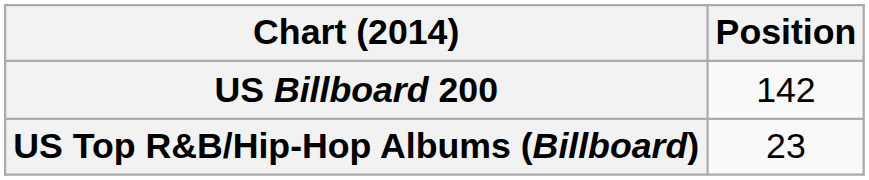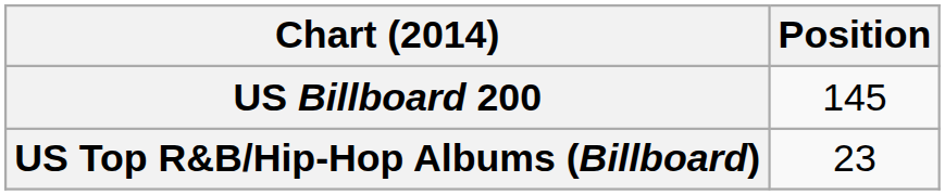 <table class="wikitable sortable plainrowheaders" style="text-align:center">
 <tr>
 <th scope="col">Chart (2014)</th>
 <th scope="col">Position</th>
 </tr>
 <tr>
 <th scope="row">US <em>Billboard</em> 200</th>
-<td>142</td>
+<td>145</td>
 </tr>
 <tr>
 <th scope="row">US Top R&B/Hip-Hop Albums (<em>Billboard</em>)</th>
 <td>23</td>
 </tr>
 </table>
